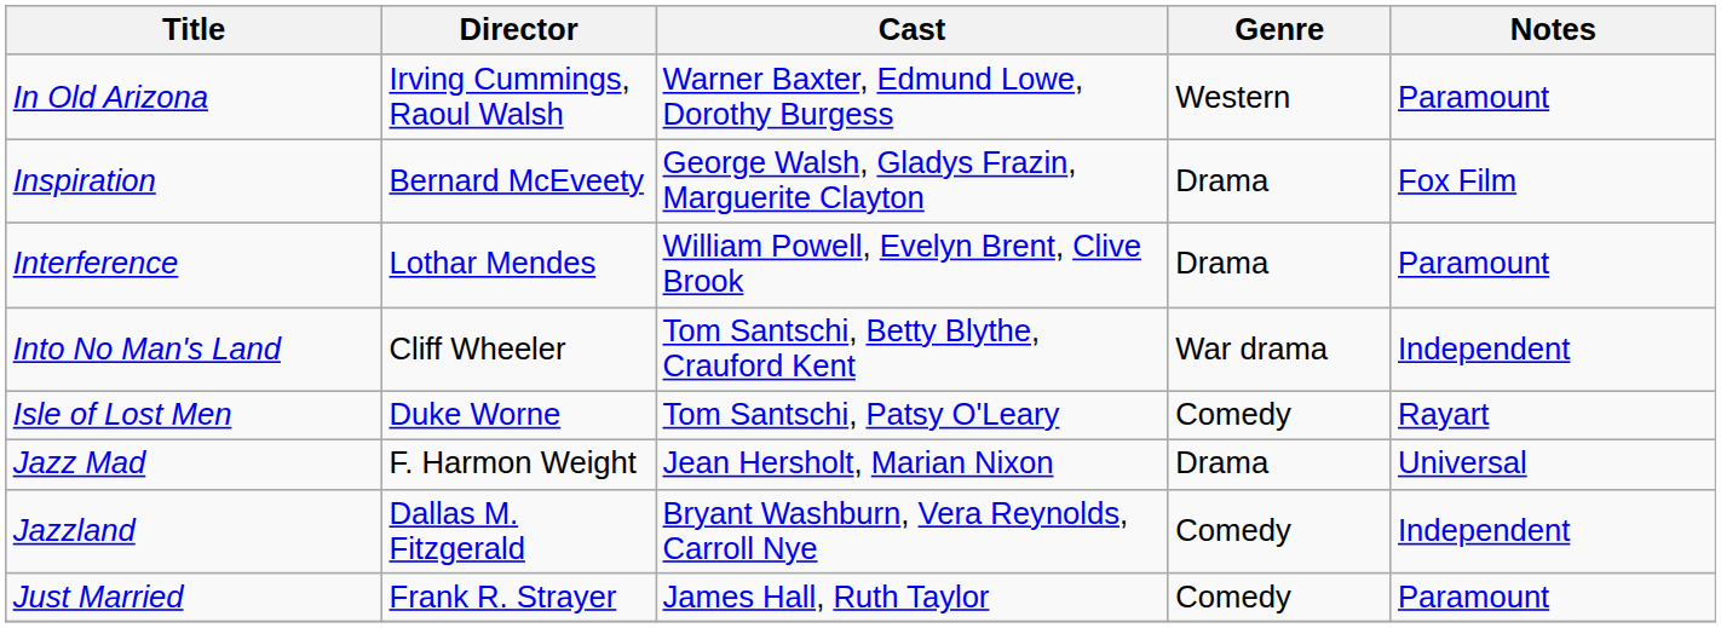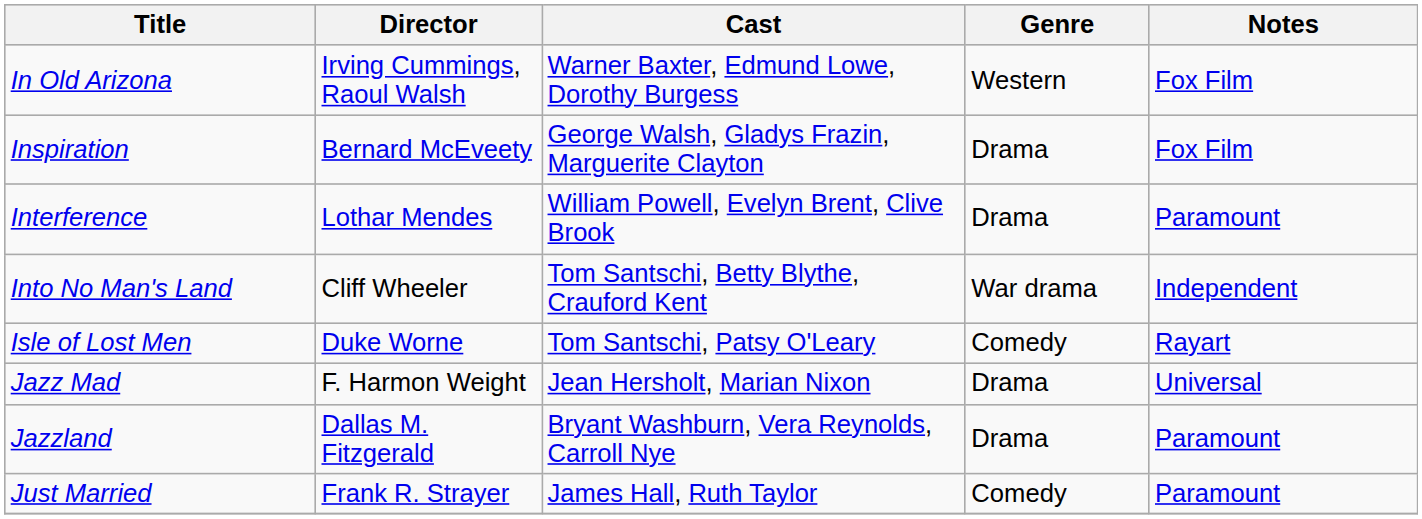 <table class="wikitable" style="width:100%;">
 <tr>
 <th style="width:22%;">Title</th>
 <th style="width:16%;">Director</th>
 <th style="width:30%;">Cast</th>
 <th style="width:13%;">Genre</th>
 <th style="width:19%;">Notes</th>
 </tr>
 <tr>
 <td><em><a href='#'>In Old Arizona</a></em></td>
 <td><a href='#'>Irving Cummings</a>, <a href='#'>Raoul Walsh</a></td>
 <td><a href='#'>Warner Baxter</a>, <a href='#'>Edmund Lowe</a>, <a href='#'>Dorothy Burgess</a></td>
 <td>Western</td>
-<td><a href='#'>Paramount</a></td>
+<td><a href='#'>Fox Film</a></td>
 </tr>
 <tr>
 <td><em><a href='#'>Inspiration</a></em></td>
 <td><a href='#'>Bernard McEveety</a></td>
 <td><a href='#'>George Walsh</a>, <a href='#'>Gladys Frazin</a>, <a href='#'>Marguerite Clayton</a></td>
 <td>Drama</td>
 <td><a href='#'>Fox Film</a></td>
 </tr>
 <tr>
 <td><em><a href='#'>Interference</a></em></td>
 <td><a href='#'>Lothar Mendes</a></td>
 <td><a href='#'>William Powell</a>, <a href='#'>Evelyn Brent</a>, <a href='#'>Clive Brook</a></td>
 <td>Drama</td>
 <td><a href='#'>Paramount</a></td>
 </tr>
 <tr>
 <td><em><a href='#'>Into No Man's Land</a></em></td>
 <td>Cliff Wheeler</td>
 <td><a href='#'>Tom Santschi</a>, <a href='#'>Betty Blythe</a>, <a href='#'>Crauford Kent</a></td>
 <td>War drama</td>
 <td><a href='#'>Independent</a></td>
 </tr>
 <tr>
 <td><em><a href='#'>Isle of Lost Men</a></em></td>
 <td><a href='#'>Duke Worne</a></td>
 <td><a href='#'>Tom Santschi</a>, <a href='#'>Patsy O'Leary</a></td>
 <td>Comedy</td>
 <td><a href='#'>Rayart</a></td>
 </tr>
 <tr>
 <td><em><a href='#'>Jazz Mad</a></em></td>
 <td>F. Harmon Weight</td>
 <td><a href='#'>Jean Hersholt</a>, <a href='#'>Marian Nixon</a></td>
 <td>Drama</td>
 <td><a href='#'>Universal</a></td>
 </tr>
 <tr>
 <td><em><a href='#'>Jazzland</a></em></td>
 <td><a href='#'>Dallas M. Fitzgerald</a></td>
 <td><a href='#'>Bryant Washburn</a>, <a href='#'>Vera Reynolds</a>, <a href='#'>Carroll Nye</a></td>
-<td>Comedy</td>
-<td><a href='#'>Independent</a></td>
+<td>Drama</td>
+<td><a href='#'>Paramount</a></td>
 </tr>
 <tr>
 <td><em><a href='#'>Just Married</a></em></td>
 <td><a href='#'>Frank R. Strayer</a></td>
 <td><a href='#'>James Hall</a>, <a href='#'>Ruth Taylor</a></td>
 <td>Comedy</td>
 <td><a href='#'>Paramount</a></td>
 </tr>
 <tr>
 </tr>
 </table>
